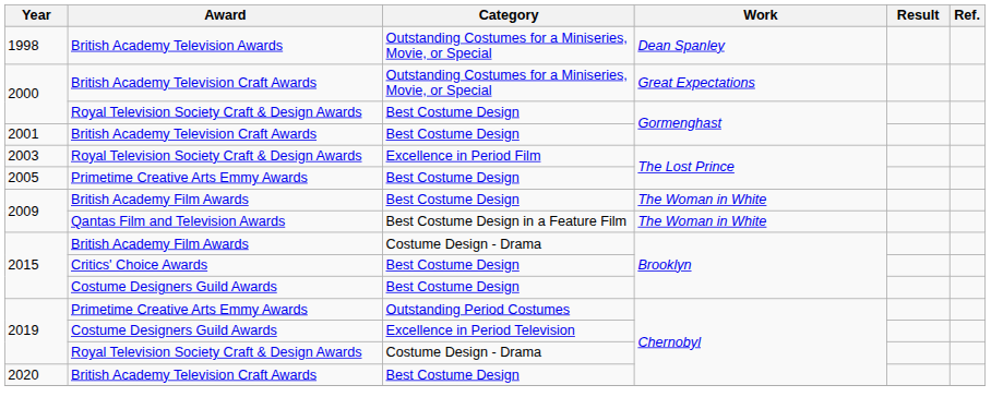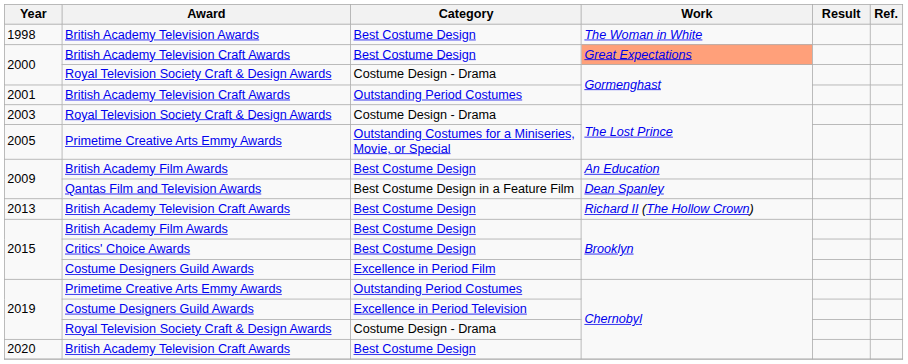 <table class="wikitable" style="width:90%">
 <tr bgcolor="#CCCCCC" align="center">
 <th width="5%">Year</th>
 <th width="25%">Award</th>
 <th width="20%">Category</th>
 <th width="20%">Work</th>
 <th width="5%">Result</th>
 <th width="1%">Ref.</th>
 </tr>
 <tr>
 <td>1998</td>
 <td><a href='#'>British Academy Television Awards</a></td>
-<td><a href='#'>Outstanding Costumes for a Miniseries, Movie, or Special</a></td>
-<td><em><a href='#'>Dean Spanley</a></em></td>
+<td><a href='#'>Best Costume Design</a></td>
+<td><em><a href='#'>The Woman in White</a></em></td>
 <td></td>
 <td></td>
 </tr>
 <tr>
 <td rowspan="2">2000</td>
 <td><a href='#'>British Academy Television Craft Awards</a></td>
-<td><a href='#'>Outstanding Costumes for a Miniseries, Movie, or Special</a></td>
-<td><em><a href='#'>Great Expectations</a></em></td>
+<td><a href='#'>Best Costume Design</a></td>
+<td style="background: lightsalmon;"><em><a href='#'>Great Expectations</a></em></td>
 <td></td>
 <td></td>
 </tr>
 <tr>
 <td><a href='#'>Royal Television Society Craft & Design Awards</a></td>
-<td><a href='#'>Best Costume Design</a></td>
+<td>Costume Design - Drama</td>
 <td rowspan="2"><em><a href='#'>Gormenghast</a></em></td>
 <td></td>
 <td></td>
 </tr>
 <tr>
 <td>2001</td>
 <td><a href='#'>British Academy Television Craft Awards</a></td>
-<td><a href='#'>Best Costume Design</a></td>
+<td><a href='#'>Outstanding Period Costumes</a></td>
 <td></td>
 <td></td>
 </tr>
 <tr>
 <td>2003</td>
 <td><a href='#'>Royal Television Society Craft & Design Awards</a></td>
-<td><a href='#'>Excellence in Period Film</a></td>
+<td>Costume Design - Drama</td>
 <td rowspan="2"><em><a href='#'>The Lost Prince</a></em></td>
 <td></td>
 <td></td>
 </tr>
 <tr>
 <td>2005</td>
 <td><a href='#'>Primetime Creative Arts Emmy Awards</a></td>
-<td><a href='#'>Best Costume Design</a></td>
+<td><a href='#'>Outstanding Costumes for a Miniseries, Movie, or Special</a></td>
 <td></td>
 <td></td>
 </tr>
 <tr>
 <td rowspan="2">2009</td>
 <td><a href='#'>British Academy Film Awards</a></td>
 <td><a href='#'>Best Costume Design</a></td>
-<td><em><a href='#'>The Woman in White</a></em></td>
+<td><em><a href='#'>An Education</a></em></td>
 <td></td>
 <td></td>
 </tr>
 <tr>
 <td><a href='#'>Qantas Film and Television Awards</a></td>
 <td>Best Costume Design in a Feature Film</td>
-<td><em><a href='#'>The Woman in White</a></em></td>
+<td><em><a href='#'>Dean Spanley</a></em></td>
+<td></td>
+<td></td>
+</tr>
+<tr>
+<td>2013</td>
+<td><a href='#'>British Academy Television Craft Awards</a></td>
+<td><a href='#'>Best Costume Design</a></td>
+<td><em><a href='#'>Richard II</a> (<a href='#'>The Hollow Crown</a>)</em></td>
 <td></td>
 <td></td>
 </tr>
 <tr>
 <td rowspan="3">2015</td>
 <td><a href='#'>British Academy Film Awards</a></td>
-<td>Costume Design - Drama</td>
+<td><a href='#'>Best Costume Design</a></td>
 <td rowspan="3"><em><a href='#'>Brooklyn</a></em></td>
 <td></td>
 <td></td>
 </tr>
 <tr>
 <td><a href='#'>Critics' Choice Awards</a></td>
 <td><a href='#'>Best Costume Design</a></td>
 <td></td>
 <td></td>
 </tr>
 <tr>
 <td><a href='#'>Costume Designers Guild Awards</a></td>
-<td><a href='#'>Best Costume Design</a></td>
+<td><a href='#'>Excellence in Period Film</a></td>
 <td></td>
 <td></td>
 </tr>
 <tr>
 <td rowspan="3">2019</td>
 <td><a href='#'>Primetime Creative Arts Emmy Awards</a></td>
 <td><a href='#'>Outstanding Period Costumes</a></td>
 <td rowspan="4"><em><a href='#'>Chernobyl</a></em></td>
 <td></td>
 <td></td>
 </tr>
 <tr>
 <td><a href='#'>Costume Designers Guild Awards</a></td>
 <td><a href='#'>Excellence in Period Television</a></td>
 <td></td>
 <td></td>
 </tr>
 <tr>
 <td><a href='#'>Royal Television Society Craft & Design Awards</a></td>
 <td>Costume Design - Drama</td>
 <td></td>
 <td></td>
 </tr>
 <tr>
 <td>2020</td>
 <td><a href='#'>British Academy Television Craft Awards</a></td>
 <td><a href='#'>Best Costume Design</a></td>
 <td></td>
 <td></td>
 </tr>
 <tr>
 </tr>
 </table>
